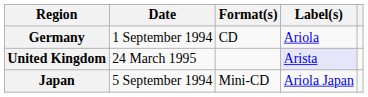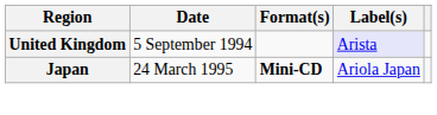 <table class="wikitable plainrowheaders">
 <tr>
 <th scope="col">Region</th>
 <th scope="col">Date</th>
 <th scope="col">Format(s)</th>
 <th scope="col">Label(s)</th>
 <th scope="col"></th>
 </tr>
 <tr>
-<th scope="row">Germany</th>
-<td>1 September 1994</td>
-<td>CD</td>
-<td><a href='#'>Ariola</a></td>
-<td></td>
-</tr>
-<tr>
 <th scope="row">United Kingdom</th>
-<td>24 March 1995</td>
+<td>5 September 1994</td>
 <td></td>
 <td style="background: lavender;"><a href='#'>Arista</a></td>
 <td></td>
 </tr>
 <tr>
 <th scope="row">Japan</th>
-<td>5 September 1994</td>
-<td>Mini-CD</td>
+<td>24 March 1995</td>
+<td><strong>Mini-CD</strong></td>
 <td><a href='#'>Ariola Japan</a></td>
 <td></td>
 </tr>
 </table>
